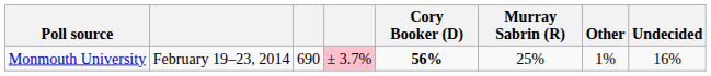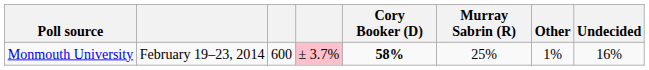 <table class="wikitable" style="text-align:center">
 <tr valign= bottom>
 <th>Poll source</th>
 <th></th>
 <th></th>
 <th></th>
 <th style="width:100px;">Cory<br>Booker (D)</th>
 <th style="width:100px;">Murray<br>Sabrin (R)</th>
 <th>Other</th>
 <th>Undecided</th>
 </tr>
 <tr>
 <td align=left><a href='#'>Monmouth University</a></td>
 <td>February 19–23, 2014</td>
-<td>690</td>
+<td>600</td>
 <td style="background: pink;">± 3.7%</td>
-<td><strong>56%</strong></td>
+<td><strong>58%</strong></td>
 <td>25%</td>
 <td>1%</td>
 <td>16%</td>
 </tr>
 </table>
